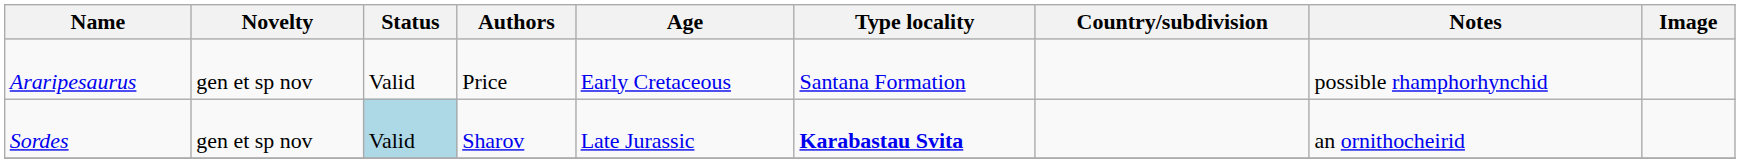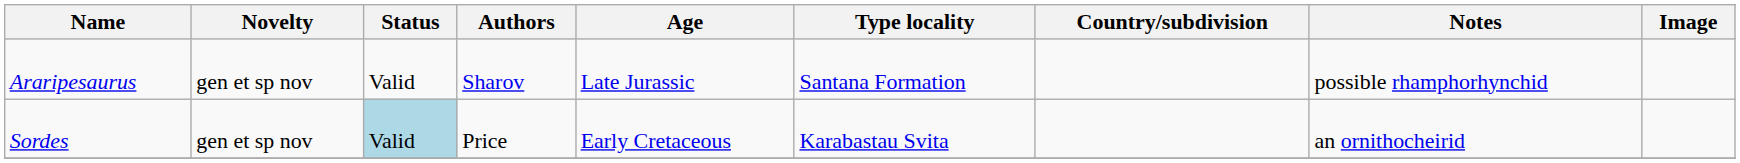 <table class="wikitable sortable" align="center" width="100%">
 <tr>
 <th>Name</th>
 <th>Novelty</th>
 <th>Status</th>
 <th>Authors</th>
 <th>Age</th>
 <th>Type locality</th>
 <th>Country/subdivision</th>
 <th>Notes</th>
 <th>Image</th>
 </tr>
 <tr>
 <td><br><em><a href='#'>Araripesaurus</a></em></td>
 <td><br>gen et sp nov</td>
 <td><br>Valid</td>
-<td><br>Price</td>
-<td><br><a href='#'>Early Cretaceous</a></td>
+<td><br><a href='#'>Sharov</a></td>
+<td><br><a href='#'>Late Jurassic</a></td>
 <td><br><a href='#'>Santana Formation</a></td>
 <td><br></td>
 <td><br>possible <a href='#'>rhamphorhynchid</a></td>
 <td><br></td>
 </tr>
 <tr>
 <td><br><em><a href='#'>Sordes</a></em></td>
 <td><br>gen et sp nov</td>
 <td style="background: lightblue;"><br>Valid</td>
-<td><br><a href='#'>Sharov</a></td>
-<td><br><a href='#'>Late Jurassic</a></td>
-<td><strong><br><a href='#'>Karabastau Svita</a></strong></td>
+<td><br>Price</td>
+<td><br><a href='#'>Early Cretaceous</a></td>
+<td><br><a href='#'>Karabastau Svita</a></td>
 <td><br></td>
 <td><br>an <a href='#'>ornithocheirid</a></td>
 <td><br></td>
 </tr>
 <tr>
 </tr>
 </table>
